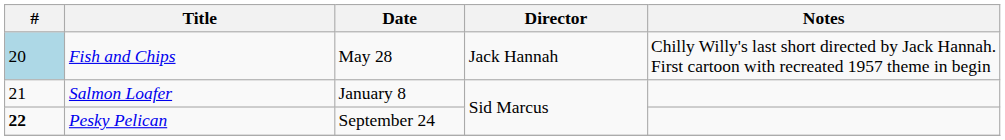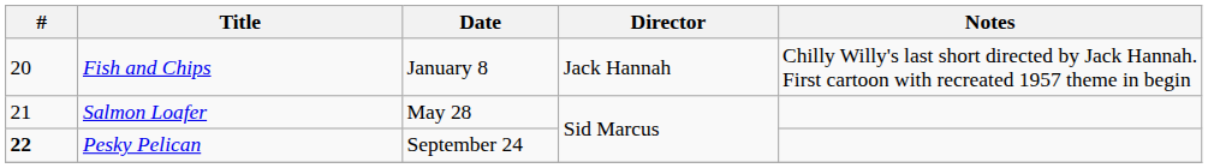 <table class="wikitable">
 <tr>
 <th style="width:3em">#</th>
 <th style="width:15em">Title</th>
 <th style="width:7em">Date</th>
 <th style="width:10em">Director</th>
 <th>Notes</th>
 </tr>
 <tr>
-<td style="background: lightblue;">20</td>
+<td>20</td>
 <td><em><a href='#'>Fish and Chips</a></em></td>
-<td>May 28</td>
+<td>January 8</td>
 <td>Jack Hannah</td>
 <td>Chilly Willy's last short directed by Jack Hannah.<br>First cartoon with recreated 1957 theme in begin</td>
 </tr>
 <tr>
 <td>21</td>
 <td><em><a href='#'>Salmon Loafer</a></em></td>
-<td>January 8</td>
+<td>May 28</td>
 <td rowspan=2>Sid Marcus</td>
 <td></td>
 </tr>
 <tr>
 <td><strong>22</strong></td>
 <td><em><a href='#'>Pesky Pelican</a></em></td>
 <td>September 24</td>
 <td></td>
 </tr>
 <tr>
 </tr>
 </table>
